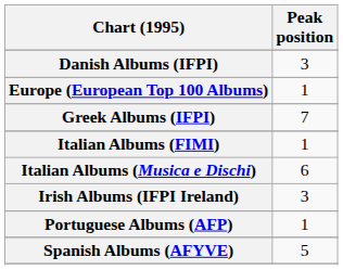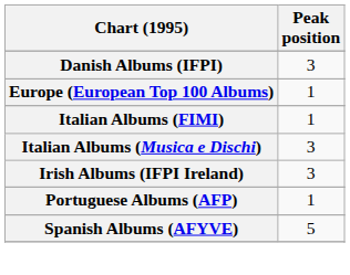 <table class="wikitable sortable plainrowheaders">
 <tr>
 <th>Chart (1995)</th>
 <th>Peak<br>position</th>
 </tr>
 <tr>
 </tr>
 <tr>
 </tr>
 <tr>
 </tr>
 <tr>
 </tr>
 <tr>
 </tr>
 <tr>
 <th scope="row">Danish Albums (IFPI)</th>
 <td style="text-align:center;">3</td>
 </tr>
 <tr>
 </tr>
 <tr>
 <th scope="row">Europe (<a href='#'>European Top 100 Albums</a>)</th>
 <td align="center">1</td>
 </tr>
 <tr>
 </tr>
 <tr>
 </tr>
 <tr>
 </tr>
 <tr>
-<th scope="row">Greek Albums (<a href='#'>IFPI</a>)</th>
-<td align="center">7</td>
-</tr>
-<tr>
 </tr>
 <tr>
 <th scope="row">Italian Albums (<a href='#'>FIMI</a>)</th>
 <td style="text-align:center;">1</td>
 </tr>
 <tr>
 <th scope="row">Italian Albums (<em><a href='#'>Musica e Dischi</a></em>)</th>
-<td style="text-align:center;">6</td>
+<td style="text-align:center;">3</td>
 </tr>
 <tr>
 <th scope="row">Irish Albums (IFPI Ireland)</th>
 <td style="text-align:center;">3</td>
 </tr>
 <tr>
 </tr>
 <tr>
 </tr>
 <tr>
 <th scope="row">Portuguese Albums (<a href='#'>AFP</a>)</th>
 <td style="text-align:center;">1</td>
 </tr>
 <tr>
 </tr>
 <tr>
 <th scope="row">Spanish Albums (<a href='#'>AFYVE</a>)</th>
 <td align="center">5</td>
 </tr>
 <tr>
 </tr>
 <tr>
 </tr>
 <tr>
 </tr>
 <tr>
 </tr>
 </table>
